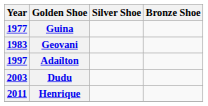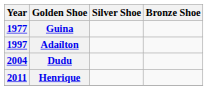 <table class="wikitable" style="text-align: center;">
 <tr>
 <th>Year</th>
 <th>Golden Shoe</th>
 <th>Silver Shoe</th>
 <th>Bronze Shoe</th>
 </tr>
 <tr>
 <th><a href='#'>1977</a></th>
 <th><a href='#'>Guina</a></th>
 <td></td>
 <td></td>
 </tr>
 <tr>
-<th><a href='#'>1983</a></th>
-<th><a href='#'>Geovani</a></th>
-<td></td>
-<td></td>
-</tr>
-<tr>
 <th><a href='#'>1997</a></th>
 <th><a href='#'>Adaílton</a></th>
 <td></td>
 <td></td>
 </tr>
 <tr>
-<th><a href='#'>2003</a></th>
+<th><a href='#'>2004</a></th>
 <th><a href='#'>Dudu</a></th>
 <td></td>
 <td></td>
 </tr>
 <tr>
 <th><a href='#'>2011</a></th>
 <th><a href='#'>Henrique</a></th>
 <td></td>
 <td></td>
 </tr>
 <tr>
 </tr>
 </table>
